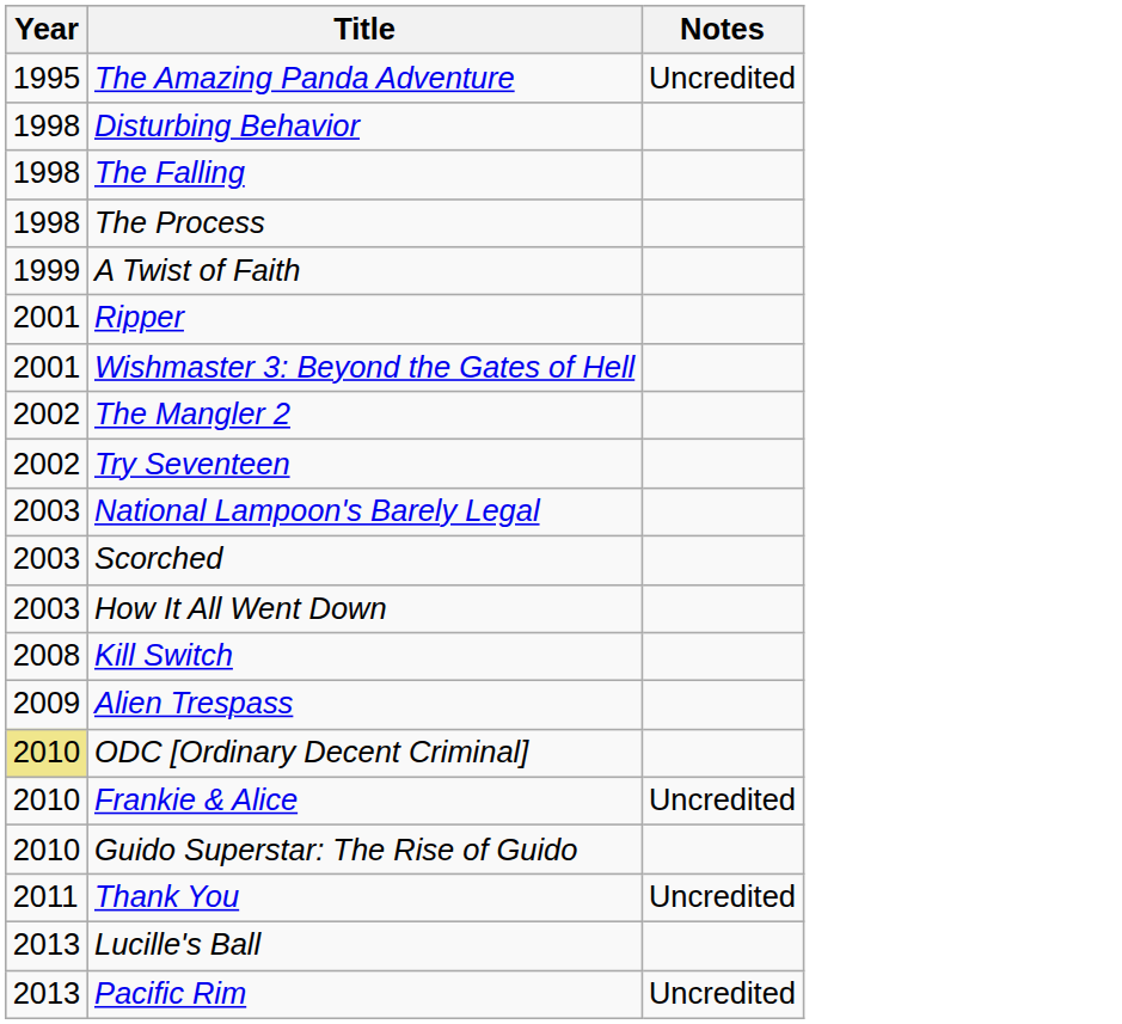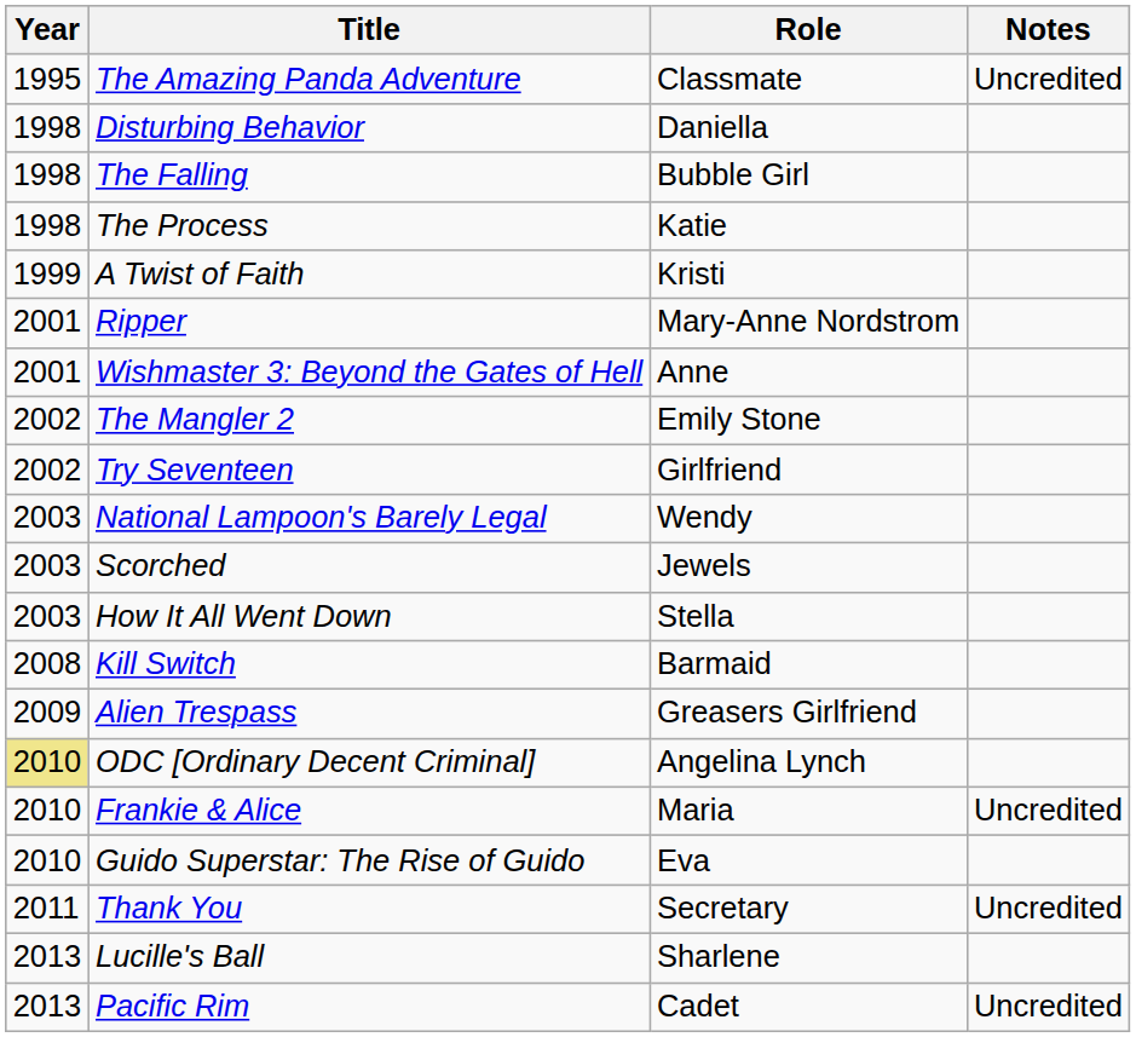 <table class="wikitable sortable">
 <tr>
 <th>Year</th>
 <th>Title</th>
+<th>Role</th>
 <th class="unsortable">Notes</th>
 </tr>
 <tr>
 <td>1995</td>
 <td data-sort-value="Amazing Panda Adventure, The"><em><a href='#'>The Amazing Panda Adventure</a></em></td>
+<td>Classmate</td>
 <td>Uncredited</td>
 </tr>
 <tr>
 <td>1998</td>
 <td><em><a href='#'>Disturbing Behavior</a></em></td>
+<td>Daniella</td>
 <td></td>
 </tr>
 <tr>
 <td>1998</td>
 <td data-sort-value="Falling, The"><a href='#'><em>The Falling</em></a></td>
+<td>Bubble Girl</td>
 <td></td>
 </tr>
 <tr>
 <td>1998</td>
 <td data-sort-value="Process, The"><em>The Process</em></td>
+<td>Katie</td>
 <td></td>
 </tr>
 <tr>
 <td>1999</td>
 <td data-sort-value="Twist of Faith, A"><em>A Twist of Faith</em></td>
+<td>Kristi</td>
 <td></td>
 </tr>
 <tr>
 <td>2001</td>
 <td><a href='#'><em>Ripper</em></a></td>
+<td>Mary-Anne Nordstrom</td>
 <td></td>
 </tr>
 <tr>
 <td>2001</td>
 <td><em><a href='#'>Wishmaster 3: Beyond the Gates of Hell</a></em></td>
+<td>Anne</td>
 <td></td>
 </tr>
 <tr>
 <td>2002</td>
 <td data-sort-value="Mangler 2, The"><em><a href='#'>The Mangler 2</a></em></td>
+<td>Emily Stone</td>
 <td></td>
 </tr>
 <tr>
 <td>2002</td>
 <td><em><a href='#'>Try Seventeen</a></em></td>
+<td>Girlfriend</td>
 <td></td>
 </tr>
 <tr>
 <td>2003</td>
 <td><em><a href='#'>National Lampoon's Barely Legal</a></em></td>
+<td>Wendy</td>
 <td></td>
 </tr>
 <tr>
 <td>2003</td>
 <td><em>Scorched</em></td>
+<td>Jewels</td>
 <td></td>
 </tr>
 <tr>
 <td>2003</td>
 <td><em>How It All Went Down</em></td>
+<td>Stella</td>
 <td></td>
 </tr>
 <tr>
 <td>2008</td>
 <td><a href='#'><em>Kill Switch</em></a></td>
+<td>Barmaid</td>
 <td></td>
 </tr>
 <tr>
 <td>2009</td>
 <td><em><a href='#'>Alien Trespass</a></em></td>
+<td>Greasers Girlfriend</td>
 <td></td>
 </tr>
 <tr>
 <td style="background: khaki;">2010</td>
 <td><em>ODC [Ordinary Decent Criminal]</em></td>
+<td>Angelina Lynch</td>
 <td></td>
 </tr>
 <tr>
 <td>2010</td>
 <td><em><a href='#'>Frankie & Alice</a></em></td>
+<td>Maria</td>
 <td>Uncredited</td>
 </tr>
 <tr>
 <td>2010</td>
 <td><em>Guido Superstar: The Rise of Guido</em></td>
+<td>Eva</td>
 <td></td>
 </tr>
 <tr>
 <td>2011</td>
 <td><a href='#'><em>Thank You</em></a></td>
+<td>Secretary</td>
 <td>Uncredited</td>
 </tr>
 <tr>
 <td>2013</td>
 <td><em>Lucille's Ball</em></td>
+<td>Sharlene</td>
 <td></td>
 </tr>
 <tr>
 <td>2013</td>
 <td><a href='#'><em>Pacific Rim</em></a></td>
+<td>Cadet</td>
 <td>Uncredited</td>
 </tr>
 </table>
